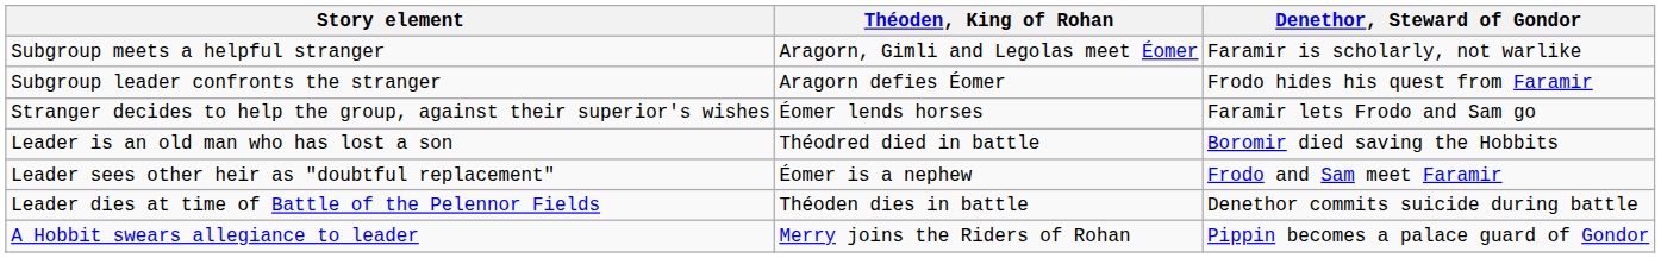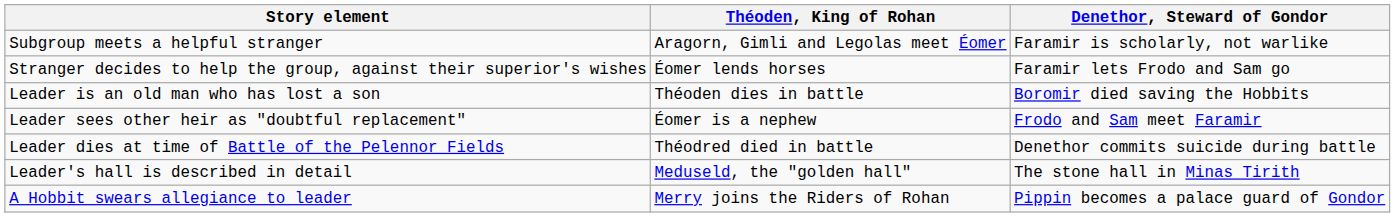 <table class="wikitable" style="margin: 1em auto;">
 <tr>
 <th>Story element</th>
 <th><a href='#'>Théoden</a>, King of Rohan</th>
 <th><a href='#'>Denethor</a>, Steward of Gondor</th>
 </tr>
 <tr>
 <td>Subgroup meets a helpful stranger</td>
 <td>Aragorn, Gimli and Legolas meet <a href='#'>Éomer</a></td>
 <td>Faramir is scholarly, not warlike</td>
 </tr>
 <tr>
-<td>Subgroup leader confronts the stranger</td>
-<td>Aragorn defies Éomer</td>
-<td>Frodo hides his quest from <a href='#'>Faramir</a></td>
-</tr>
-<tr>
 <td>Stranger decides to help the group, against their superior's wishes</td>
 <td>Éomer lends horses</td>
 <td>Faramir lets Frodo and Sam go</td>
 </tr>
 <tr>
 <td>Leader is an old man who has lost a son</td>
-<td>Théodred died in battle</td>
+<td>Théoden dies in battle</td>
 <td><a href='#'>Boromir</a> died saving the Hobbits</td>
 </tr>
 <tr>
 <td>Leader sees other heir as "doubtful replacement"</td>
 <td>Éomer is a nephew</td>
 <td><a href='#'>Frodo</a> and <a href='#'>Sam</a> meet <a href='#'>Faramir</a></td>
 </tr>
 <tr>
 <td>Leader dies at time of <a href='#'>Battle of the Pelennor Fields</a></td>
-<td>Théoden dies in battle</td>
+<td>Théodred died in battle</td>
 <td>Denethor commits suicide during battle</td>
+</tr>
+<tr>
+<td>Leader's hall is described in detail</td>
+<td><a href='#'>Meduseld</a>, the "golden hall"</td>
+<td>The stone hall in <a href='#'>Minas Tirith</a></td>
 </tr>
 <tr>
 <td><a href='#'>A Hobbit swears allegiance to leader</a></td>
 <td><a href='#'>Merry</a> joins the Riders of Rohan</td>
 <td><a href='#'>Pippin</a> becomes a palace guard of <a href='#'>Gondor</a></td>
 </tr>
 </table>
